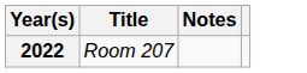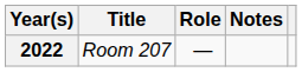 <table class="wikitable plainrowheaders sortable"  style=font-size:100%>
 <tr>
 <th scope="col">Year(s)</th>
 <th scope="col">Title</th>
+<th scope="col" class="unsortable">Role</th>
 <th scope="col" class="unsortable">Notes</th>
 <th scope="col" class="unsortable"></th>
 </tr>
 <tr>
 <th scope="row">2022</th>
 <td><em>Room 207</em></td>
+<td align="center"> —</td>
 <td></td>
 <td style="text-align:center;"></td>
 </tr>
 </table>
